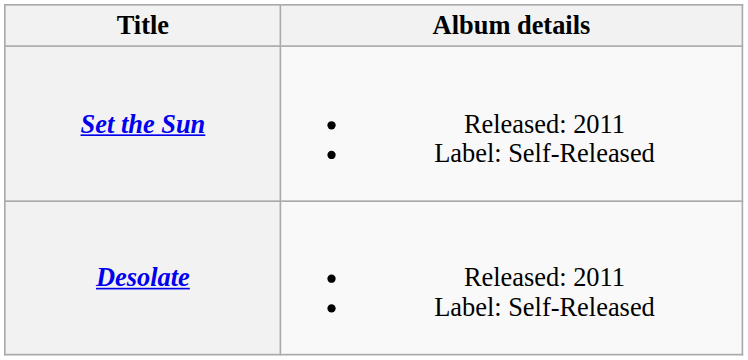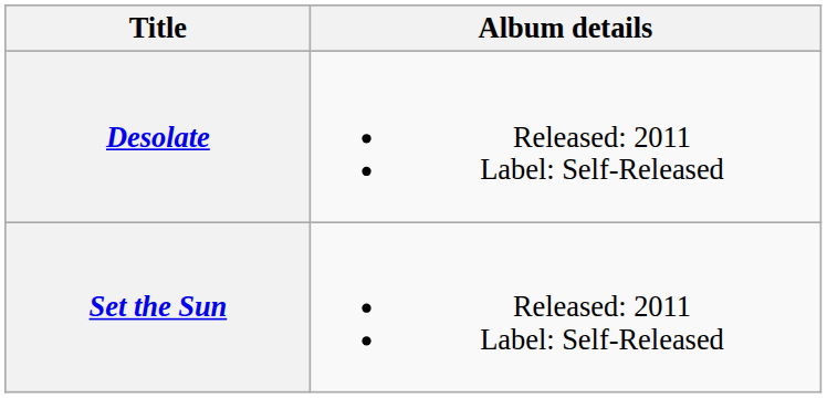 <table class="wikitable plainrowheaders" style="text-align:center;">
 <tr>
 <th scope="col" style="width:10em;">Title</th>
 <th scope="col" style="width:17em;">Album details</th>
 </tr>
 <tr>
+<th scope="row"><em><a href='#'>Desolate</a></em></th>
+<td><br><ul><li>Released: 2011</li><li>Label: Self-Released</li></ul></td>
+</tr>
+<tr>
 <th scope="row"><em><a href='#'>Set the Sun</a></em></th>
 <td><br><ul><li>Released: 2011</li><li>Label: Self-Released</li></ul></td>
 </tr>
-<tr>
-<th scope="row"><em><a href='#'>Desolate</a></em></th>
-<td><br><ul><li>Released: 2011</li><li>Label: Self-Released</li></ul></td>
-</tr>
 </table>
